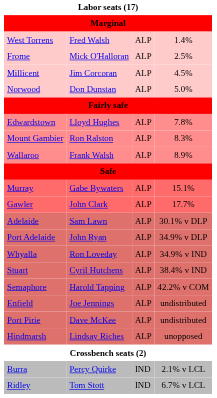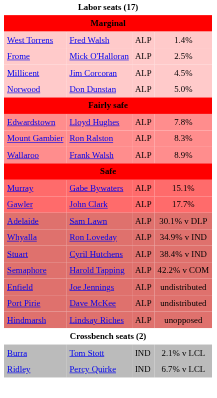 <table class="toccolours" cellpadding="5" cellspacing="0" style="float:left; margin-right:.5em; margin-top:.4em; font-size:90%;">
 <tr>
 <td COLSPAN=4 align="center"><strong>Labor seats (17)</strong></td>
 </tr>
 <tr>
 <td COLSPAN=4 align="center" bgcolor="red"><span><strong>Marginal</strong></span></td>
 </tr>
 <tr>
 <td align="left" bgcolor="FFCACA"><a href='#'>West Torrens</a></td>
 <td align="left" bgcolor="FFCACA"><a href='#'>Fred Walsh</a></td>
 <td align="left" bgcolor="FFCACA">ALP</td>
 <td align="center" bgcolor="FFCACA">1.4%</td>
 </tr>
 <tr>
 <td align="left" bgcolor="FFCACA"><a href='#'>Frome</a></td>
 <td align="left" bgcolor="FFCACA"><a href='#'>Mick O'Halloran</a></td>
 <td align="left" bgcolor="FFCACA">ALP</td>
 <td align="center" bgcolor="FFCACA">2.5%</td>
 </tr>
 <tr>
 <td align="left" bgcolor="FFCACA"><a href='#'>Millicent</a></td>
 <td align="left" bgcolor="FFCACA"><a href='#'>Jim Corcoran</a></td>
 <td align="left" bgcolor="FFCACA">ALP</td>
 <td align="center" bgcolor="FFCACA">4.5%</td>
 </tr>
 <tr>
 <td align="left" bgcolor="FFCACA"><a href='#'>Norwood</a></td>
 <td align="left" bgcolor="FFCACA"><a href='#'>Don Dunstan</a></td>
 <td align="left" bgcolor="FFCACA">ALP</td>
 <td align="center" bgcolor="FFCACA">5.0%</td>
 </tr>
 <tr>
 <td COLSPAN=4 align="center" bgcolor="red"><span><strong>Fairly safe</strong></span></td>
 </tr>
 <tr>
 <td align="left" bgcolor="FF8D8D"><a href='#'>Edwardstown</a></td>
 <td align="left" bgcolor="FF8D8D"><a href='#'>Lloyd Hughes</a></td>
 <td align="left" bgcolor="FF8D8D">ALP</td>
 <td align="center" bgcolor="FF8D8D">7.8%</td>
 </tr>
 <tr>
 <td align="left" bgcolor="FF8D8D"><a href='#'>Mount Gambier</a></td>
 <td align="left" bgcolor="FF8D8D"><a href='#'>Ron Ralston</a></td>
 <td align="left" bgcolor="FF8D8D">ALP</td>
 <td align="center" bgcolor="FF8D8D">8.3%</td>
 </tr>
 <tr>
 <td align="left" bgcolor="FF8D8D"><a href='#'>Wallaroo</a></td>
 <td align="left" bgcolor="FF8D8D"><a href='#'>Frank Walsh</a></td>
 <td align="left" bgcolor="FF8D8D">ALP</td>
 <td align="center" bgcolor="FF8D8D">8.9%</td>
 </tr>
 <tr>
 <td COLSPAN=4 align="center" bgcolor="red"><span><strong>Safe</strong></span></td>
 </tr>
 <tr>
 <td align="left" bgcolor="FF6B6B"><a href='#'>Murray</a></td>
 <td align="left" bgcolor="FF6B6B"><a href='#'>Gabe Bywaters</a></td>
 <td align="left" bgcolor="FF6B6B">ALP</td>
 <td align="center" bgcolor="FF6B6B">15.1%</td>
 </tr>
 <tr>
 <td align="left" bgcolor="FF6B6B"><a href='#'>Gawler</a></td>
 <td align="left" bgcolor="FF6B6B"><a href='#'>John Clark</a></td>
 <td align="left" bgcolor="FF6B6B">ALP</td>
 <td align="center" bgcolor="FF6B6B">17.7%</td>
 </tr>
 <tr>
 <td align="left" bgcolor="DF716D"><a href='#'>Adelaide</a></td>
 <td align="left" bgcolor="DF716D"><a href='#'>Sam Lawn</a></td>
 <td align="left" bgcolor="DF716D">ALP</td>
 <td align="center" bgcolor="DF716D">30.1% v DLP</td>
 </tr>
 <tr>
-<td align="left" bgcolor="DF716D"><a href='#'>Port Adelaide</a></td>
-<td align="left" bgcolor="DF716D"><a href='#'>John Ryan</a></td>
-<td align="left" bgcolor="DF716D">ALP</td>
-<td align="center" bgcolor="DF716D">34.9% v DLP</td>
-</tr>
-<tr>
 <td align="left" bgcolor="DF716D"><a href='#'>Whyalla</a></td>
 <td align="left" bgcolor="DF716D"><a href='#'>Ron Loveday</a></td>
 <td align="left" bgcolor="DF716D">ALP</td>
 <td align="center" bgcolor="DF716D">34.9% v IND</td>
 </tr>
 <tr>
 <td align="left" bgcolor="DF716D"><a href='#'>Stuart</a></td>
 <td align="left" bgcolor="DF716D"><a href='#'>Cyril Hutchens</a></td>
 <td align="left" bgcolor="DF716D">ALP</td>
 <td align="center" bgcolor="DF716D">38.4% v IND</td>
 </tr>
 <tr>
 <td align="left" bgcolor="DF716D"><a href='#'>Semaphore</a></td>
 <td align="left" bgcolor="DF716D"><a href='#'>Harold Tapping</a></td>
 <td align="left" bgcolor="DF716D">ALP</td>
 <td align="center" bgcolor="DF716D">42.2% v COM</td>
 </tr>
 <tr>
 <td align="left" bgcolor="DF716D"><a href='#'>Enfield</a></td>
 <td align="left" bgcolor="DF716D"><a href='#'>Joe Jennings</a></td>
 <td align="left" bgcolor="DF716D">ALP</td>
 <td align="center" bgcolor="DF716D">undistributed</td>
 </tr>
 <tr>
 <td align="left" bgcolor="DF716D"><a href='#'>Port Pirie</a></td>
 <td align="left" bgcolor="DF716D"><a href='#'>Dave McKee</a></td>
 <td align="left" bgcolor="DF716D">ALP</td>
 <td align="center" bgcolor="DF716D">undistributed</td>
 </tr>
 <tr>
 <td align="left" bgcolor="DF716D"><a href='#'>Hindmarsh</a></td>
 <td align="left" bgcolor="DF716D"><a href='#'>Lindsay Riches</a></td>
 <td align="left" bgcolor="DF716D">ALP</td>
 <td align="center" bgcolor="DF716D">unopposed</td>
 </tr>
 <tr>
 <td COLSPAN=4 align="center"><strong>Crossbench seats (2)</strong></td>
 </tr>
 <tr>
 <td align="left" bgcolor="BBBBBB"><a href='#'>Burra</a></td>
-<td align="left" bgcolor="BBBBBB"><a href='#'>Percy Quirke</a></td>
+<td align="left" bgcolor="BBBBBB"><a href='#'>Tom Stott</a></td>
 <td align="left" bgcolor="BBBBBB">IND</td>
 <td align="center" bgcolor="BBBBBB">2.1% v LCL</td>
 </tr>
 <tr>
 <td align="left" bgcolor="BBBBBB"><a href='#'>Ridley</a></td>
-<td align="left" bgcolor="BBBBBB"><a href='#'>Tom Stott</a></td>
+<td align="left" bgcolor="BBBBBB"><a href='#'>Percy Quirke</a></td>
 <td align="left" bgcolor="BBBBBB">IND</td>
 <td align="center" bgcolor="BBBBBB">6.7% v LCL</td>
 </tr>
 <tr>
 </tr>
 </table>
